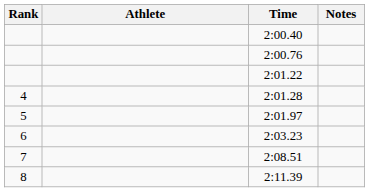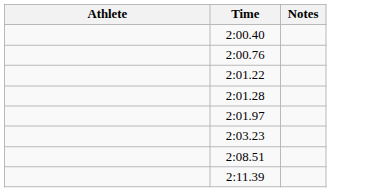 <table class="wikitable" style="text-align:center">
 <tr>
-<th width=40>Rank</th>
 <th width=250>Athlete</th>
 <th width=80>Time</th>
 <th width=50>Notes</th>
 </tr>
 <tr>
-<td></td>
 <td align=left></td>
 <td>2:00.40</td>
 <td></td>
 </tr>
 <tr>
-<td></td>
 <td align=left></td>
 <td>2:00.76</td>
 <td></td>
 </tr>
 <tr>
-<td></td>
 <td align=left></td>
 <td>2:01.22</td>
 <td></td>
 </tr>
 <tr>
-<td>4</td>
 <td align=left></td>
 <td>2:01.28</td>
 <td></td>
 </tr>
 <tr>
-<td>5</td>
 <td align=left></td>
 <td>2:01.97</td>
 <td></td>
 </tr>
 <tr>
-<td>6</td>
 <td align=left></td>
 <td>2:03.23</td>
 <td></td>
 </tr>
 <tr>
-<td>7</td>
 <td align=left></td>
 <td>2:08.51</td>
 <td></td>
 </tr>
 <tr>
-<td>8</td>
 <td align=left></td>
 <td>2:11.39</td>
 <td></td>
 </tr>
 </table>
